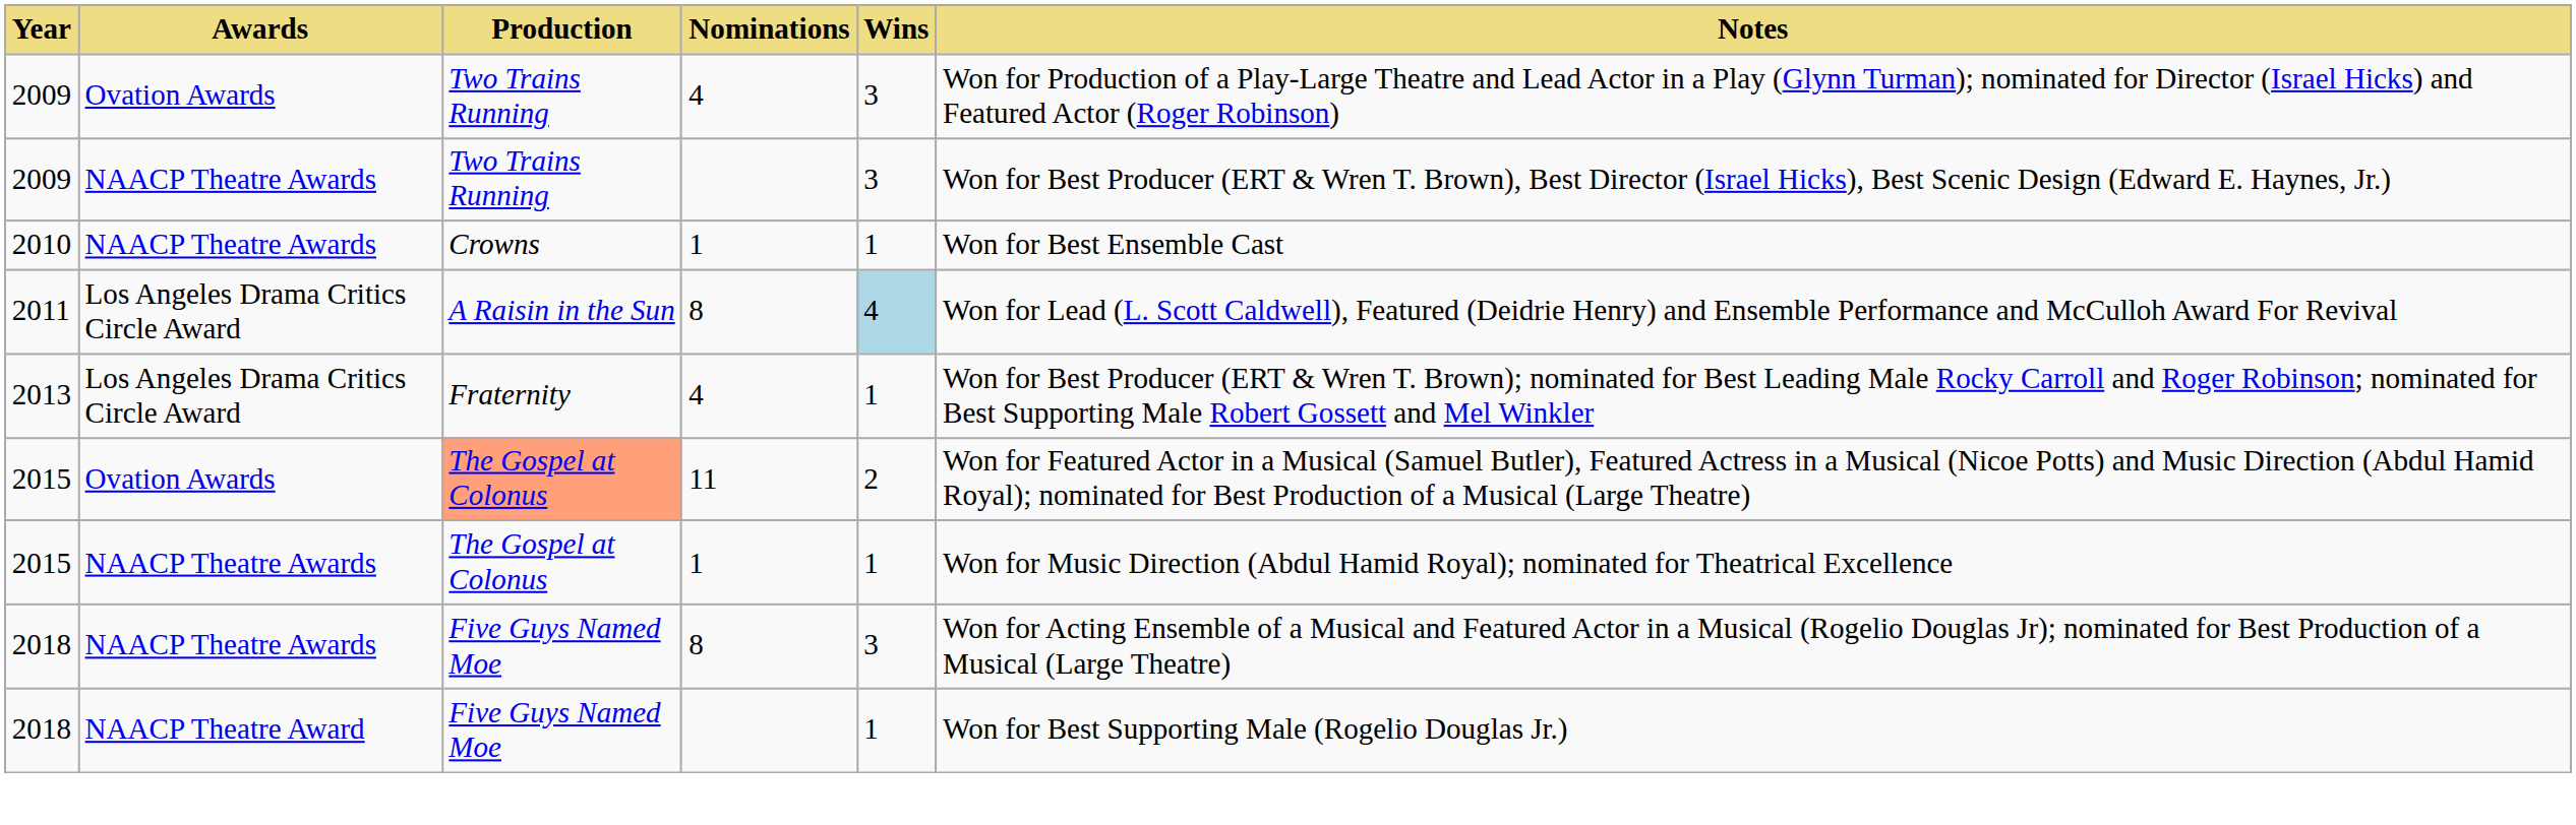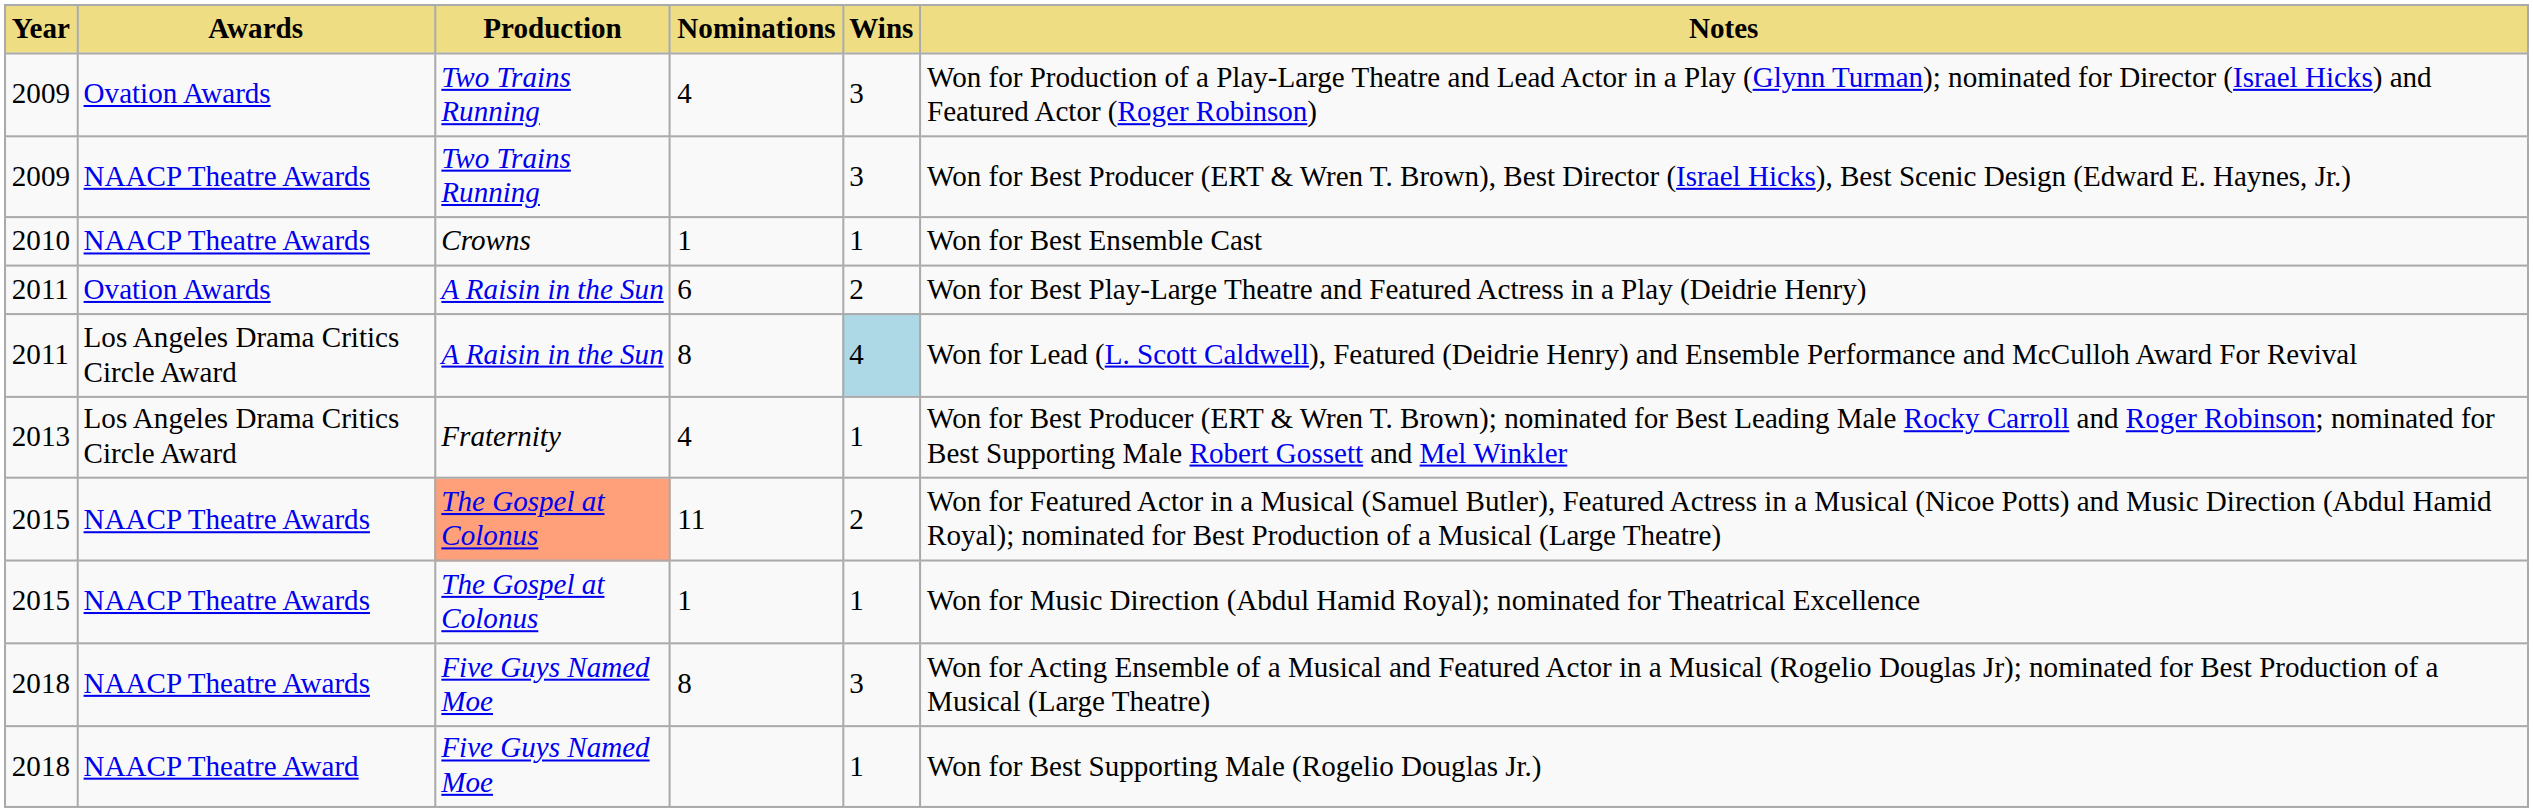 <table class="sortable wikitable" style="font-size:90%;">
 <tr>
 <th style="background:#EEDD82;">Year</th>
 <th style="background:#EEDD82;">Awards</th>
 <th style="background:#EEDD82;">Production</th>
 <th style="background:#EEDD82;">Nominations</th>
 <th style="background:#EEDD82;">Wins</th>
 <th style="background:#EEDD82;" class="unsortable">Notes</th>
 </tr>
 <tr>
 <td>2009</td>
 <td><a href='#'>Ovation Awards</a></td>
 <td><em><a href='#'>Two Trains Running</a></em></td>
 <td>4</td>
 <td>3</td>
 <td>Won for Production of a Play-Large Theatre and Lead Actor in a Play (<a href='#'>Glynn Turman</a>); nominated for Director (<a href='#'>Israel Hicks</a>) and Featured Actor (<a href='#'>Roger Robinson</a>)</td>
 </tr>
 <tr>
 <td>2009</td>
 <td><a href='#'>NAACP Theatre Awards</a></td>
 <td><em><a href='#'>Two Trains Running</a></em></td>
 <td></td>
 <td>3</td>
 <td>Won for Best Producer (ERT & Wren T. Brown), Best Director (<a href='#'>Israel Hicks</a>), Best Scenic Design (Edward E. Haynes, Jr.)</td>
 </tr>
 <tr>
 <td>2010</td>
 <td><a href='#'>NAACP Theatre Awards</a></td>
 <td><em>Crowns</em></td>
 <td>1</td>
 <td>1</td>
 <td>Won for Best Ensemble Cast</td>
 </tr>
 <tr>
 <td>2011</td>
+<td><a href='#'>Ovation Awards</a></td>
+<td><em><a href='#'>A Raisin in the Sun</a></em></td>
+<td>6</td>
+<td>2</td>
+<td>Won for Best Play-Large Theatre and Featured Actress in a Play (Deidrie Henry)</td>
+</tr>
+<tr>
+<td>2011</td>
 <td>Los Angeles Drama Critics Circle Award</td>
 <td><em><a href='#'>A Raisin in the Sun</a></em></td>
 <td>8</td>
 <td style="background: lightblue;">4</td>
 <td>Won for Lead (<a href='#'>L. Scott Caldwell</a>), Featured (Deidrie Henry) and Ensemble Performance and McCulloh Award For Revival</td>
 </tr>
 <tr>
 <td>2013</td>
 <td>Los Angeles Drama Critics Circle Award</td>
 <td><em>Fraternity</em></td>
 <td>4</td>
 <td>1</td>
 <td>Won for Best Producer (ERT & Wren T. Brown); nominated for Best Leading Male <a href='#'>Rocky Carroll</a> and <a href='#'>Roger Robinson</a>; nominated for Best Supporting Male <a href='#'>Robert Gossett</a> and <a href='#'>Mel Winkler</a></td>
 </tr>
 <tr>
 <td>2015</td>
-<td><a href='#'>Ovation Awards</a></td>
+<td><a href='#'>NAACP Theatre Awards</a></td>
 <td style="background: lightsalmon;"><em><a href='#'>The Gospel at Colonus</a></em></td>
 <td>11</td>
 <td>2</td>
 <td>Won for Featured Actor in a Musical (Samuel Butler), Featured Actress in a Musical (Nicoe Potts) and Music Direction (Abdul Hamid Royal); nominated for Best Production of a Musical (Large Theatre)</td>
 </tr>
 <tr>
 <td>2015</td>
 <td><a href='#'>NAACP Theatre Awards</a></td>
 <td><em><a href='#'>The Gospel at Colonus</a></em></td>
 <td>1</td>
 <td>1</td>
 <td>Won for Music Direction (Abdul Hamid Royal); nominated for Theatrical Excellence</td>
 </tr>
 <tr>
 <td>2018</td>
 <td><a href='#'>NAACP Theatre Awards</a></td>
 <td><em><a href='#'>Five Guys Named Moe</a></em></td>
 <td>8</td>
 <td>3</td>
 <td>Won for Acting Ensemble of a Musical and Featured Actor in a Musical (Rogelio Douglas Jr); nominated for Best Production of a Musical (Large Theatre)</td>
 </tr>
 <tr>
 <td>2018</td>
 <td><a href='#'>NAACP Theatre Award</a></td>
 <td><em><a href='#'>Five Guys Named Moe</a></em></td>
 <td></td>
 <td>1</td>
 <td>Won for Best Supporting Male (Rogelio Douglas Jr.)</td>
 </tr>
 </table>
